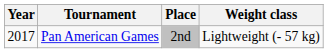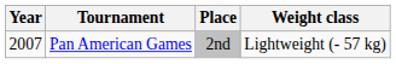 <table class=wikitable>
 <tr>
 <th>Year</th>
 <th>Tournament</th>
 <th>Place</th>
 <th>Weight class</th>
 </tr>
 <tr>
-<td>2017</td>
+<td>2007</td>
 <td><a href='#'>Pan American Games</a></td>
 <td bgcolor="silver" align="center">2nd</td>
 <td>Lightweight (- 57 kg)</td>
 </tr>
 </table>
